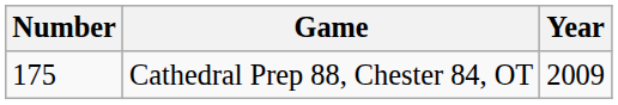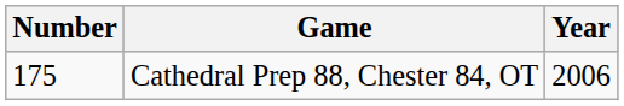 <table class="wikitable">
 <tr>
 <th>Number</th>
 <th>Game</th>
 <th>Year</th>
 </tr>
 <tr>
 <td>175</td>
 <td>Cathedral Prep 88, Chester 84, OT</td>
-<td>2009</td>
+<td>2006</td>
 </tr>
 </table>
